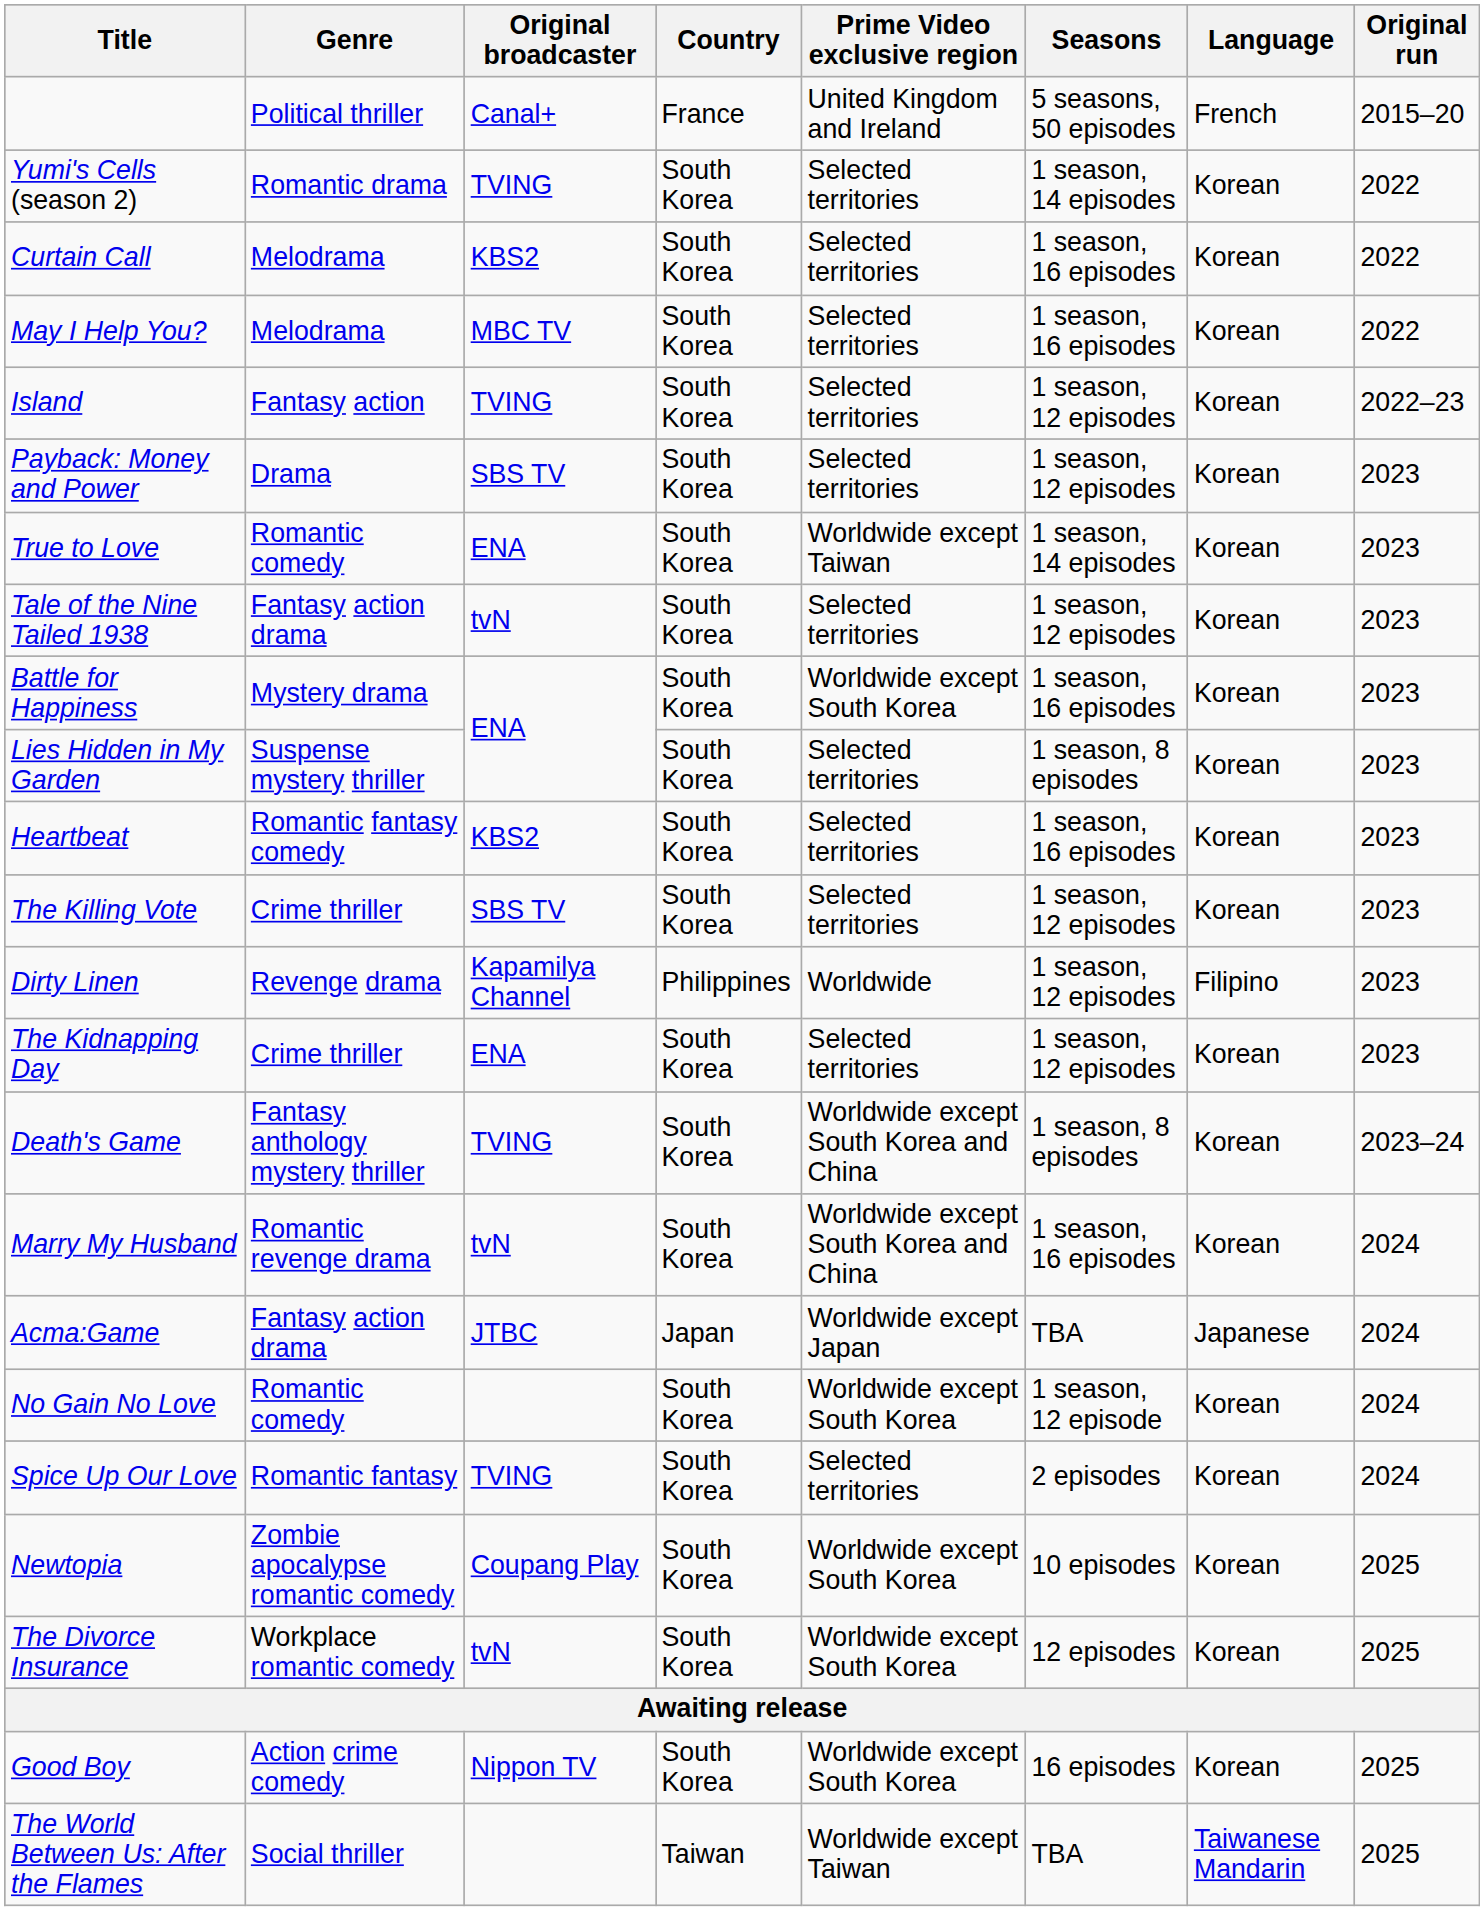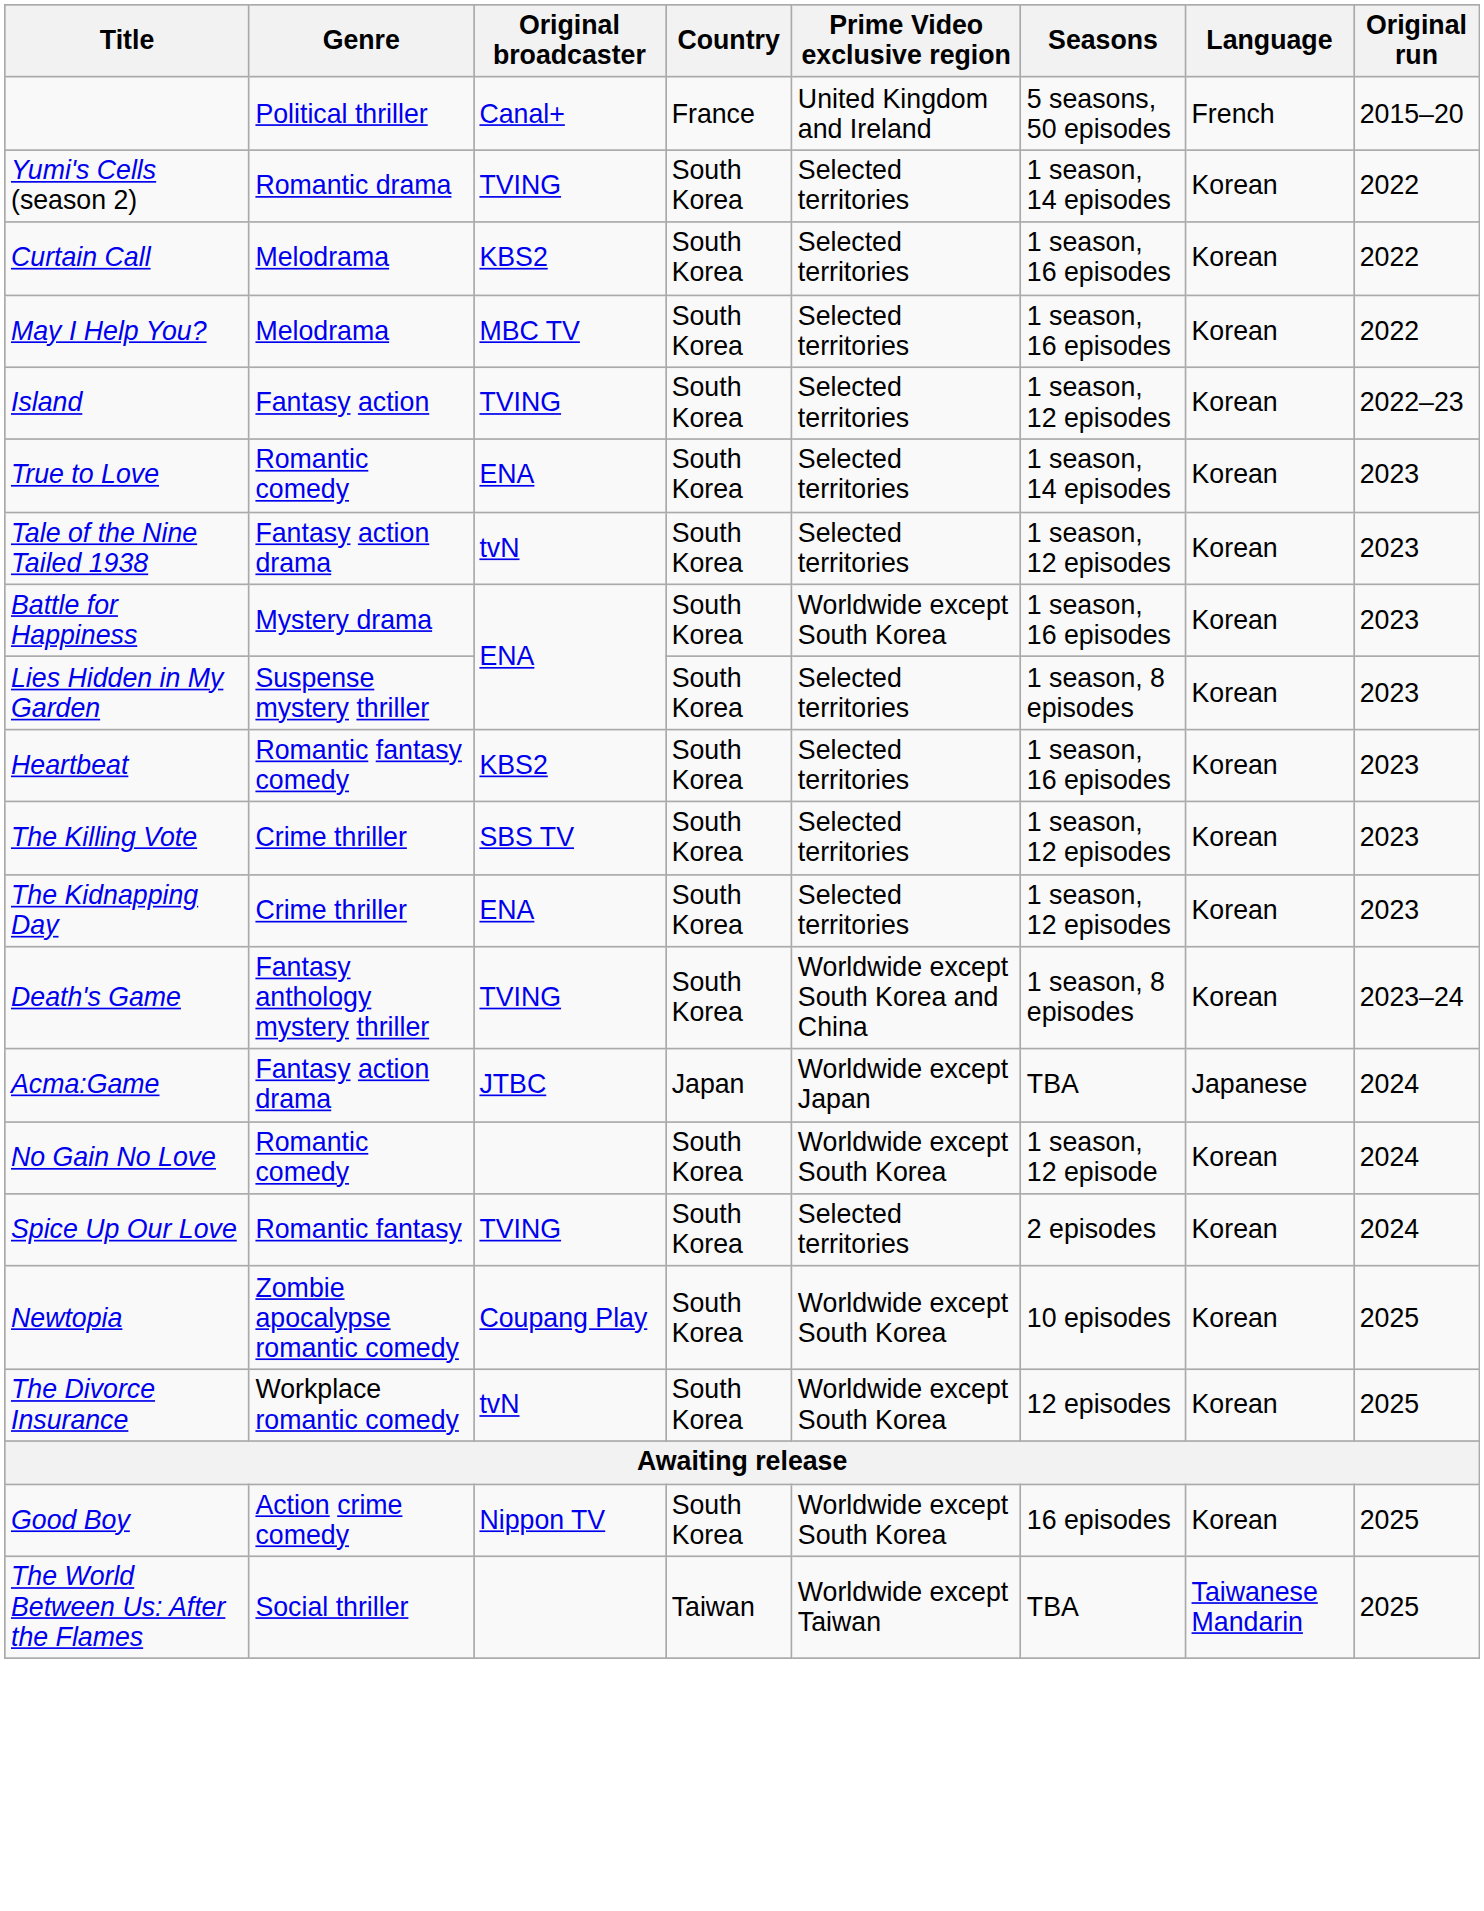 <table class="wikitable sortable" style="width:100%;">
 <tr>
 <th>Title</th>
 <th>Genre</th>
 <th>Original broadcaster</th>
 <th>Country</th>
 <th>Prime Video exclusive region</th>
 <th>Seasons</th>
 <th>Language</th>
 <th>Original run</th>
 </tr>
 <tr>
 <td><em></em></td>
 <td><a href='#'>Political thriller</a></td>
 <td><a href='#'>Canal+</a></td>
 <td>France</td>
 <td>United Kingdom and Ireland</td>
 <td>5 seasons, 50 episodes</td>
 <td>French</td>
 <td>2015–20</td>
 </tr>
 <tr>
 <td><em><a href='#'>Yumi's Cells</a></em> (season 2)</td>
 <td><a href='#'>Romantic drama</a></td>
 <td><a href='#'>TVING</a></td>
 <td>South Korea</td>
 <td>Selected territories</td>
 <td>1 season, 14 episodes</td>
 <td>Korean</td>
 <td>2022</td>
 </tr>
 <tr>
 <td><em><a href='#'>Curtain Call</a></em></td>
 <td><a href='#'>Melodrama</a></td>
 <td><a href='#'>KBS2</a></td>
 <td>South Korea</td>
 <td>Selected territories</td>
 <td>1 season, 16 episodes</td>
 <td>Korean</td>
 <td>2022</td>
 </tr>
 <tr>
 <td><em><a href='#'>May I Help You?</a></em></td>
 <td><a href='#'>Melodrama</a></td>
 <td><a href='#'>MBC TV</a></td>
 <td>South Korea</td>
 <td>Selected territories</td>
 <td>1 season, 16 episodes</td>
 <td>Korean</td>
 <td>2022</td>
 </tr>
 <tr>
 <td><em><a href='#'>Island</a></em></td>
 <td><a href='#'>Fantasy</a> <a href='#'>action</a></td>
 <td><a href='#'>TVING</a></td>
 <td>South Korea</td>
 <td>Selected territories</td>
 <td>1 season, 12 episodes</td>
 <td>Korean</td>
 <td>2022–23</td>
 </tr>
 <tr>
-<td><em><a href='#'>Payback: Money and Power</a></em></td>
-<td><a href='#'>Drama</a></td>
-<td><a href='#'>SBS TV</a></td>
-<td>South Korea</td>
-<td>Selected territories</td>
-<td>1 season, 12 episodes</td>
-<td>Korean</td>
-<td>2023</td>
-</tr>
-<tr>
 <td><em><a href='#'>True to Love</a></em></td>
 <td><a href='#'>Romantic comedy</a></td>
 <td><a href='#'>ENA</a></td>
 <td>South Korea</td>
-<td>Worldwide except Taiwan</td>
+<td>Selected territories</td>
 <td>1 season, 14 episodes</td>
 <td>Korean</td>
 <td>2023</td>
 </tr>
 <tr>
 <td><em><a href='#'>Tale of the Nine Tailed 1938</a></em></td>
 <td><a href='#'>Fantasy</a> <a href='#'>action drama</a></td>
 <td><a href='#'>tvN</a></td>
 <td>South Korea</td>
 <td>Selected territories</td>
 <td>1 season, 12 episodes</td>
 <td>Korean</td>
 <td>2023</td>
 </tr>
 <tr>
 <td><em><a href='#'>Battle for Happiness</a></em></td>
 <td><a href='#'>Mystery drama</a></td>
 <td rowspan="2"><a href='#'>ENA</a></td>
 <td>South Korea</td>
 <td>Worldwide except South Korea</td>
 <td>1 season, 16 episodes</td>
 <td>Korean</td>
 <td>2023</td>
 </tr>
 <tr>
 <td><em><a href='#'>Lies Hidden in My Garden</a></em></td>
 <td><a href='#'>Suspense</a> <a href='#'>mystery</a> <a href='#'>thriller</a></td>
 <td>South Korea</td>
 <td>Selected territories</td>
 <td>1 season, 8 episodes</td>
 <td>Korean</td>
 <td>2023</td>
 </tr>
 <tr>
 <td><em><a href='#'>Heartbeat</a></em></td>
 <td><a href='#'>Romantic</a> <a href='#'>fantasy comedy</a></td>
 <td><a href='#'>KBS2</a></td>
 <td>South Korea</td>
 <td>Selected territories</td>
 <td>1 season, 16 episodes</td>
 <td>Korean</td>
 <td>2023</td>
 </tr>
 <tr>
 <td><em><a href='#'>The Killing Vote</a></em></td>
 <td><a href='#'>Crime thriller</a></td>
 <td><a href='#'>SBS TV</a></td>
 <td>South Korea</td>
 <td>Selected territories</td>
 <td>1 season, 12 episodes</td>
 <td>Korean</td>
 <td>2023</td>
 </tr>
 <tr>
-<td><em><a href='#'>Dirty Linen</a></em></td>
-<td><a href='#'>Revenge</a> <a href='#'>drama</a></td>
-<td><a href='#'>Kapamilya Channel</a></td>
-<td>Philippines</td>
-<td>Worldwide</td>
-<td>1 season, 12 episodes</td>
-<td>Filipino</td>
-<td>2023</td>
-</tr>
-<tr>
 <td><em><a href='#'>The Kidnapping Day</a></em></td>
 <td><a href='#'>Crime thriller</a></td>
 <td><a href='#'>ENA</a></td>
 <td>South Korea</td>
 <td>Selected territories</td>
 <td>1 season, 12 episodes</td>
 <td>Korean</td>
 <td>2023</td>
 </tr>
 <tr>
 <td><em><a href='#'>Death's Game</a></em></td>
 <td><a href='#'>Fantasy</a> <a href='#'>anthology</a> <a href='#'>mystery</a> <a href='#'>thriller</a></td>
 <td><a href='#'>TVING</a></td>
 <td>South Korea</td>
 <td>Worldwide except South Korea and China</td>
 <td>1 season, 8 episodes</td>
 <td>Korean</td>
 <td>2023–24</td>
-</tr>
-<tr>
-<td><em><a href='#'>Marry My Husband</a></em></td>
-<td><a href='#'>Romantic</a> <a href='#'>revenge drama</a></td>
-<td><a href='#'>tvN</a></td>
-<td>South Korea</td>
-<td>Worldwide except South Korea and China</td>
-<td>1 season, 16 episodes</td>
-<td>Korean</td>
-<td>2024</td>
 </tr>
 <tr>
 <td><em><a href='#'>Acma:Game</a></em></td>
 <td><a href='#'>Fantasy</a> <a href='#'>action drama</a></td>
 <td><a href='#'>JTBC</a></td>
 <td>Japan</td>
 <td>Worldwide except Japan</td>
 <td>TBA</td>
 <td>Japanese</td>
 <td>2024</td>
 </tr>
 <tr>
 <td><em><a href='#'>No Gain No Love</a></em></td>
 <td><a href='#'>Romantic comedy</a></td>
 <td></td>
 <td>South Korea</td>
 <td>Worldwide except South Korea</td>
 <td>1 season, 12 episode</td>
 <td>Korean</td>
 <td>2024</td>
 </tr>
 <tr>
 <td><em><a href='#'>Spice Up Our Love</a></em></td>
 <td><a href='#'>Romantic fantasy</a></td>
 <td><a href='#'>TVING</a></td>
 <td>South Korea</td>
 <td>Selected territories</td>
 <td>2 episodes</td>
 <td>Korean</td>
 <td>2024</td>
 </tr>
 <tr>
 <td><em><a href='#'>Newtopia</a></em></td>
 <td><a href='#'>Zombie apocalypse</a> <a href='#'>romantic comedy</a></td>
 <td><a href='#'>Coupang Play</a></td>
 <td>South Korea</td>
 <td>Worldwide except South Korea</td>
 <td>10 episodes</td>
 <td>Korean</td>
 <td>2025</td>
 </tr>
 <tr>
 <td><em><a href='#'>The Divorce Insurance</a></em></td>
 <td>Workplace <a href='#'>romantic comedy</a></td>
 <td><a href='#'>tvN</a></td>
 <td>South Korea</td>
 <td>Worldwide except South Korea</td>
 <td>12 episodes</td>
 <td>Korean</td>
 <td>2025</td>
 </tr>
 <tr>
 <th colspan="8">Awaiting release </th>
 </tr>
 <tr>
 <td><em><a href='#'>Good Boy</a></em></td>
 <td><a href='#'>Action</a> <a href='#'>crime comedy</a></td>
 <td><a href='#'>Nippon TV</a></td>
 <td>South Korea</td>
 <td>Worldwide except South Korea</td>
 <td>16 episodes</td>
 <td>Korean</td>
 <td>2025</td>
 </tr>
 <tr>
 <td><em><a href='#'>The World Between Us: After the Flames</a></em></td>
 <td><a href='#'>Social thriller</a></td>
 <td></td>
 <td>Taiwan</td>
 <td>Worldwide except Taiwan</td>
 <td>TBA</td>
 <td><a href='#'>Taiwanese Mandarin</a></td>
 <td>2025</td>
 </tr>
 </table>
